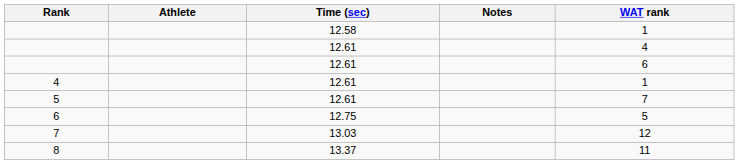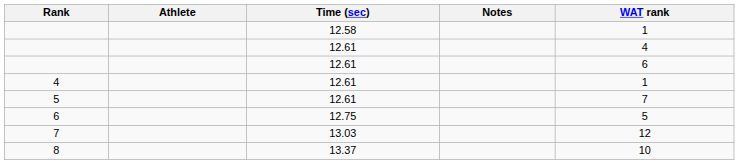 <table class="wikitable" width=85%>
 <tr>
 <th>Rank</th>
 <th>Athlete</th>
 <th>Time (<a href='#'>sec</a>)</th>
 <th>Notes</th>
 <th><a href='#'>WAT</a> rank</th>
 </tr>
 <tr align="center">
 <td></td>
 <td align="left"></td>
 <td>12.58</td>
 <td></td>
 <td>1</td>
 </tr>
 <tr align="center">
 <td></td>
 <td align="left"></td>
 <td>12.61</td>
 <td></td>
 <td>4</td>
 </tr>
 <tr align="center">
 <td></td>
 <td align="left"></td>
 <td>12.61</td>
 <td></td>
 <td>6</td>
 </tr>
 <tr align="center">
 <td>4</td>
 <td align="left"></td>
 <td>12.61</td>
 <td></td>
 <td>1</td>
 </tr>
 <tr align="center">
 <td>5</td>
 <td align="left"></td>
 <td>12.61</td>
 <td></td>
 <td>7</td>
 </tr>
 <tr align="center">
 <td>6</td>
 <td align="left"></td>
 <td>12.75</td>
 <td></td>
 <td>5</td>
 </tr>
 <tr align="center">
 <td>7</td>
 <td align="left"></td>
 <td>13.03</td>
 <td></td>
 <td>12</td>
 </tr>
 <tr align="center">
 <td>8</td>
 <td align="left"></td>
 <td>13.37</td>
 <td></td>
-<td>11</td>
+<td>10</td>
 </tr>
 </table>
